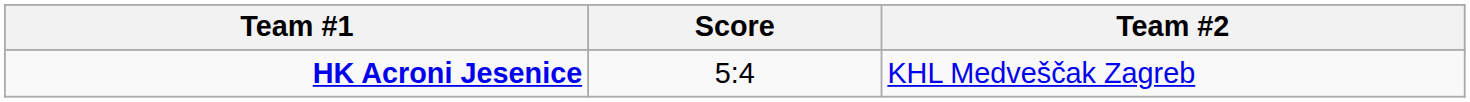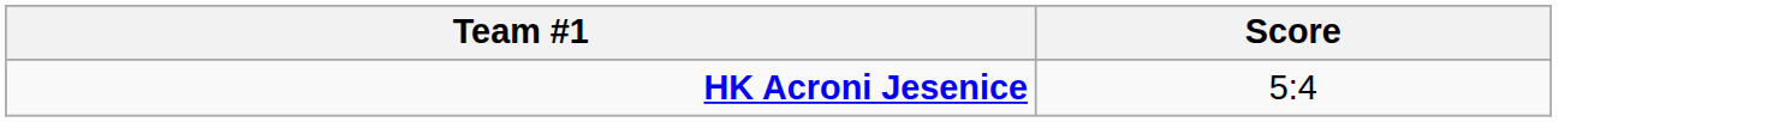 <table class="wikitable" style="text-align: center;">
 <tr>
 <th width=22%>Team #1</th>
 <th width=11%>Score</th>
-<th width=22%>Team #2</th>
 </tr>
 <tr>
 <td style="text-align: right;"><strong><a href='#'>HK Acroni Jesenice</a></strong> </td>
 <td>5:4</td>
-<td style="text-align: left;"> <a href='#'>KHL Medveščak Zagreb</a></td>
 </tr>
 </table>
